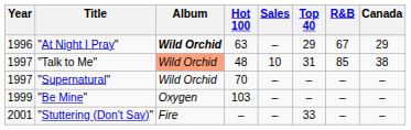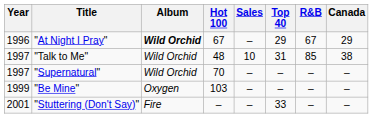 <table class="wikitable">
 <tr>
 <th align="left" valign="top">Year</th>
 <th align="left" valign="top">Title</th>
 <th align="left" valign="top">Album</th>
 <th align="center" valign="top" width="40"><a href='#'>Hot 100</a></th>
 <th align="center" valign="top" width="40"><a href='#'>Sales</a></th>
 <th align="center" valign="top" width="40"><a href='#'>Top 40</a></th>
 <th align="center" valign="top" width="40"><a href='#'>R&B</a></th>
 <th align="center" valign="top" width="40">Canada</th>
 </tr>
 <tr>
 <td align="left" valign="top">1996</td>
 <td align="left" valign="top">"<a href='#'>At Night I Pray</a>"</td>
 <td align="left" valign="top"><strong><em>Wild Orchid</em></strong></td>
-<td align="center" valign="top">63</td>
+<td align="center" valign="top">67</td>
 <td align="center" valign="top">–</td>
 <td align="center" valign="top">29</td>
 <td align="center" valign="top">67</td>
 <td align="center" valign="top">29</td>
 </tr>
 <tr>
 <td align="left" valign="top">1997</td>
 <td align="left" valign="top">"Talk to Me"</td>
-<td align="left" valign="top" style="background: lightsalmon;"><em>Wild Orchid</em></td>
+<td align="left" valign="top"><em>Wild Orchid</em></td>
 <td align="center" valign="top">48</td>
 <td align="center" valign="top">10</td>
 <td align="center" valign="top">31</td>
 <td align="center" valign="top">85</td>
 <td align="center" valign="top">38</td>
 </tr>
 <tr>
 <td align="left" valign="top">1997</td>
 <td align="left" valign="top">"<a href='#'>Supernatural</a>"</td>
 <td align="left" valign="top"><em>Wild Orchid</em></td>
 <td align="center" valign="top">70</td>
 <td align="center" valign="top">–</td>
 <td align="center" valign="top">–</td>
 <td align="center" valign="top">–</td>
 <td align="center" valign="top">–</td>
 </tr>
 <tr>
 <td align="left" valign="top">1999</td>
 <td align="left" valign="top">"<a href='#'>Be Mine</a>"</td>
 <td align="left" valign="top"><em>Oxygen</em></td>
 <td align="center" valign="top">103</td>
 <td align="center" valign="top">–</td>
 <td align="center" valign="top">–</td>
 <td align="center" valign="top">–</td>
 <td align="center" valign="top">–</td>
 </tr>
 <tr>
 <td align="left" valign="top">2001</td>
 <td align="left" valign="top">"<a href='#'>Stuttering (Don't Say)</a>"</td>
 <td align="left" valign="top"><em>Fire</em></td>
 <td align="center" valign="top">–</td>
 <td align="center" valign="top">–</td>
 <td align="center" valign="top">33</td>
 <td align="center" valign="top">–</td>
 <td align="center" valign="top">–</td>
 </tr>
 </table>
